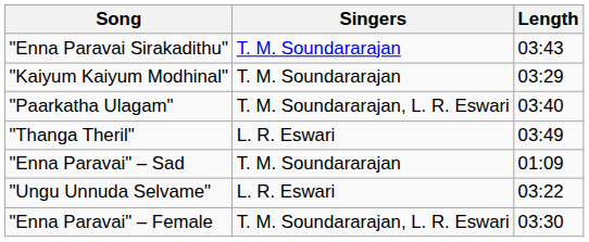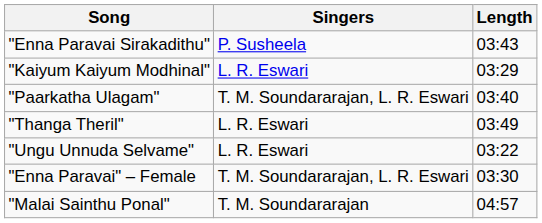 <table class="wikitable">
 <tr>
 <th>Song</th>
 <th>Singers</th>
 <th>Length</th>
 </tr>
 <tr>
 <td>"Enna Paravai Sirakadithu"</td>
-<td><a href='#'>T. M. Soundararajan</a></td>
+<td><a href='#'>P. Susheela</a></td>
 <td>03:43</td>
 </tr>
 <tr>
 <td>"Kaiyum Kaiyum Modhinal"</td>
-<td>T. M. Soundararajan</td>
+<td><a href='#'>L. R. Eswari</a></td>
 <td>03:29</td>
 </tr>
 <tr>
 <td>"Paarkatha Ulagam"</td>
 <td>T. M. Soundararajan, L. R. Eswari</td>
 <td>03:40</td>
 </tr>
 <tr>
 <td>"Thanga Theril"</td>
 <td>L. R. Eswari</td>
 <td>03:49</td>
 </tr>
 <tr>
-<td>"Enna Paravai" – Sad</td>
-<td>T. M. Soundararajan</td>
-<td>01:09</td>
-</tr>
-<tr>
 <td>"Ungu Unnuda Selvame"</td>
 <td>L. R. Eswari</td>
 <td>03:22</td>
 </tr>
 <tr>
 <td>"Enna Paravai" – Female</td>
 <td>T. M. Soundararajan, L. R. Eswari</td>
 <td>03:30</td>
 </tr>
+<tr>
+<td>"Malai Sainthu Ponal"</td>
+<td>T. M. Soundararajan</td>
+<td>04:57</td>
+</tr>
 </table>
